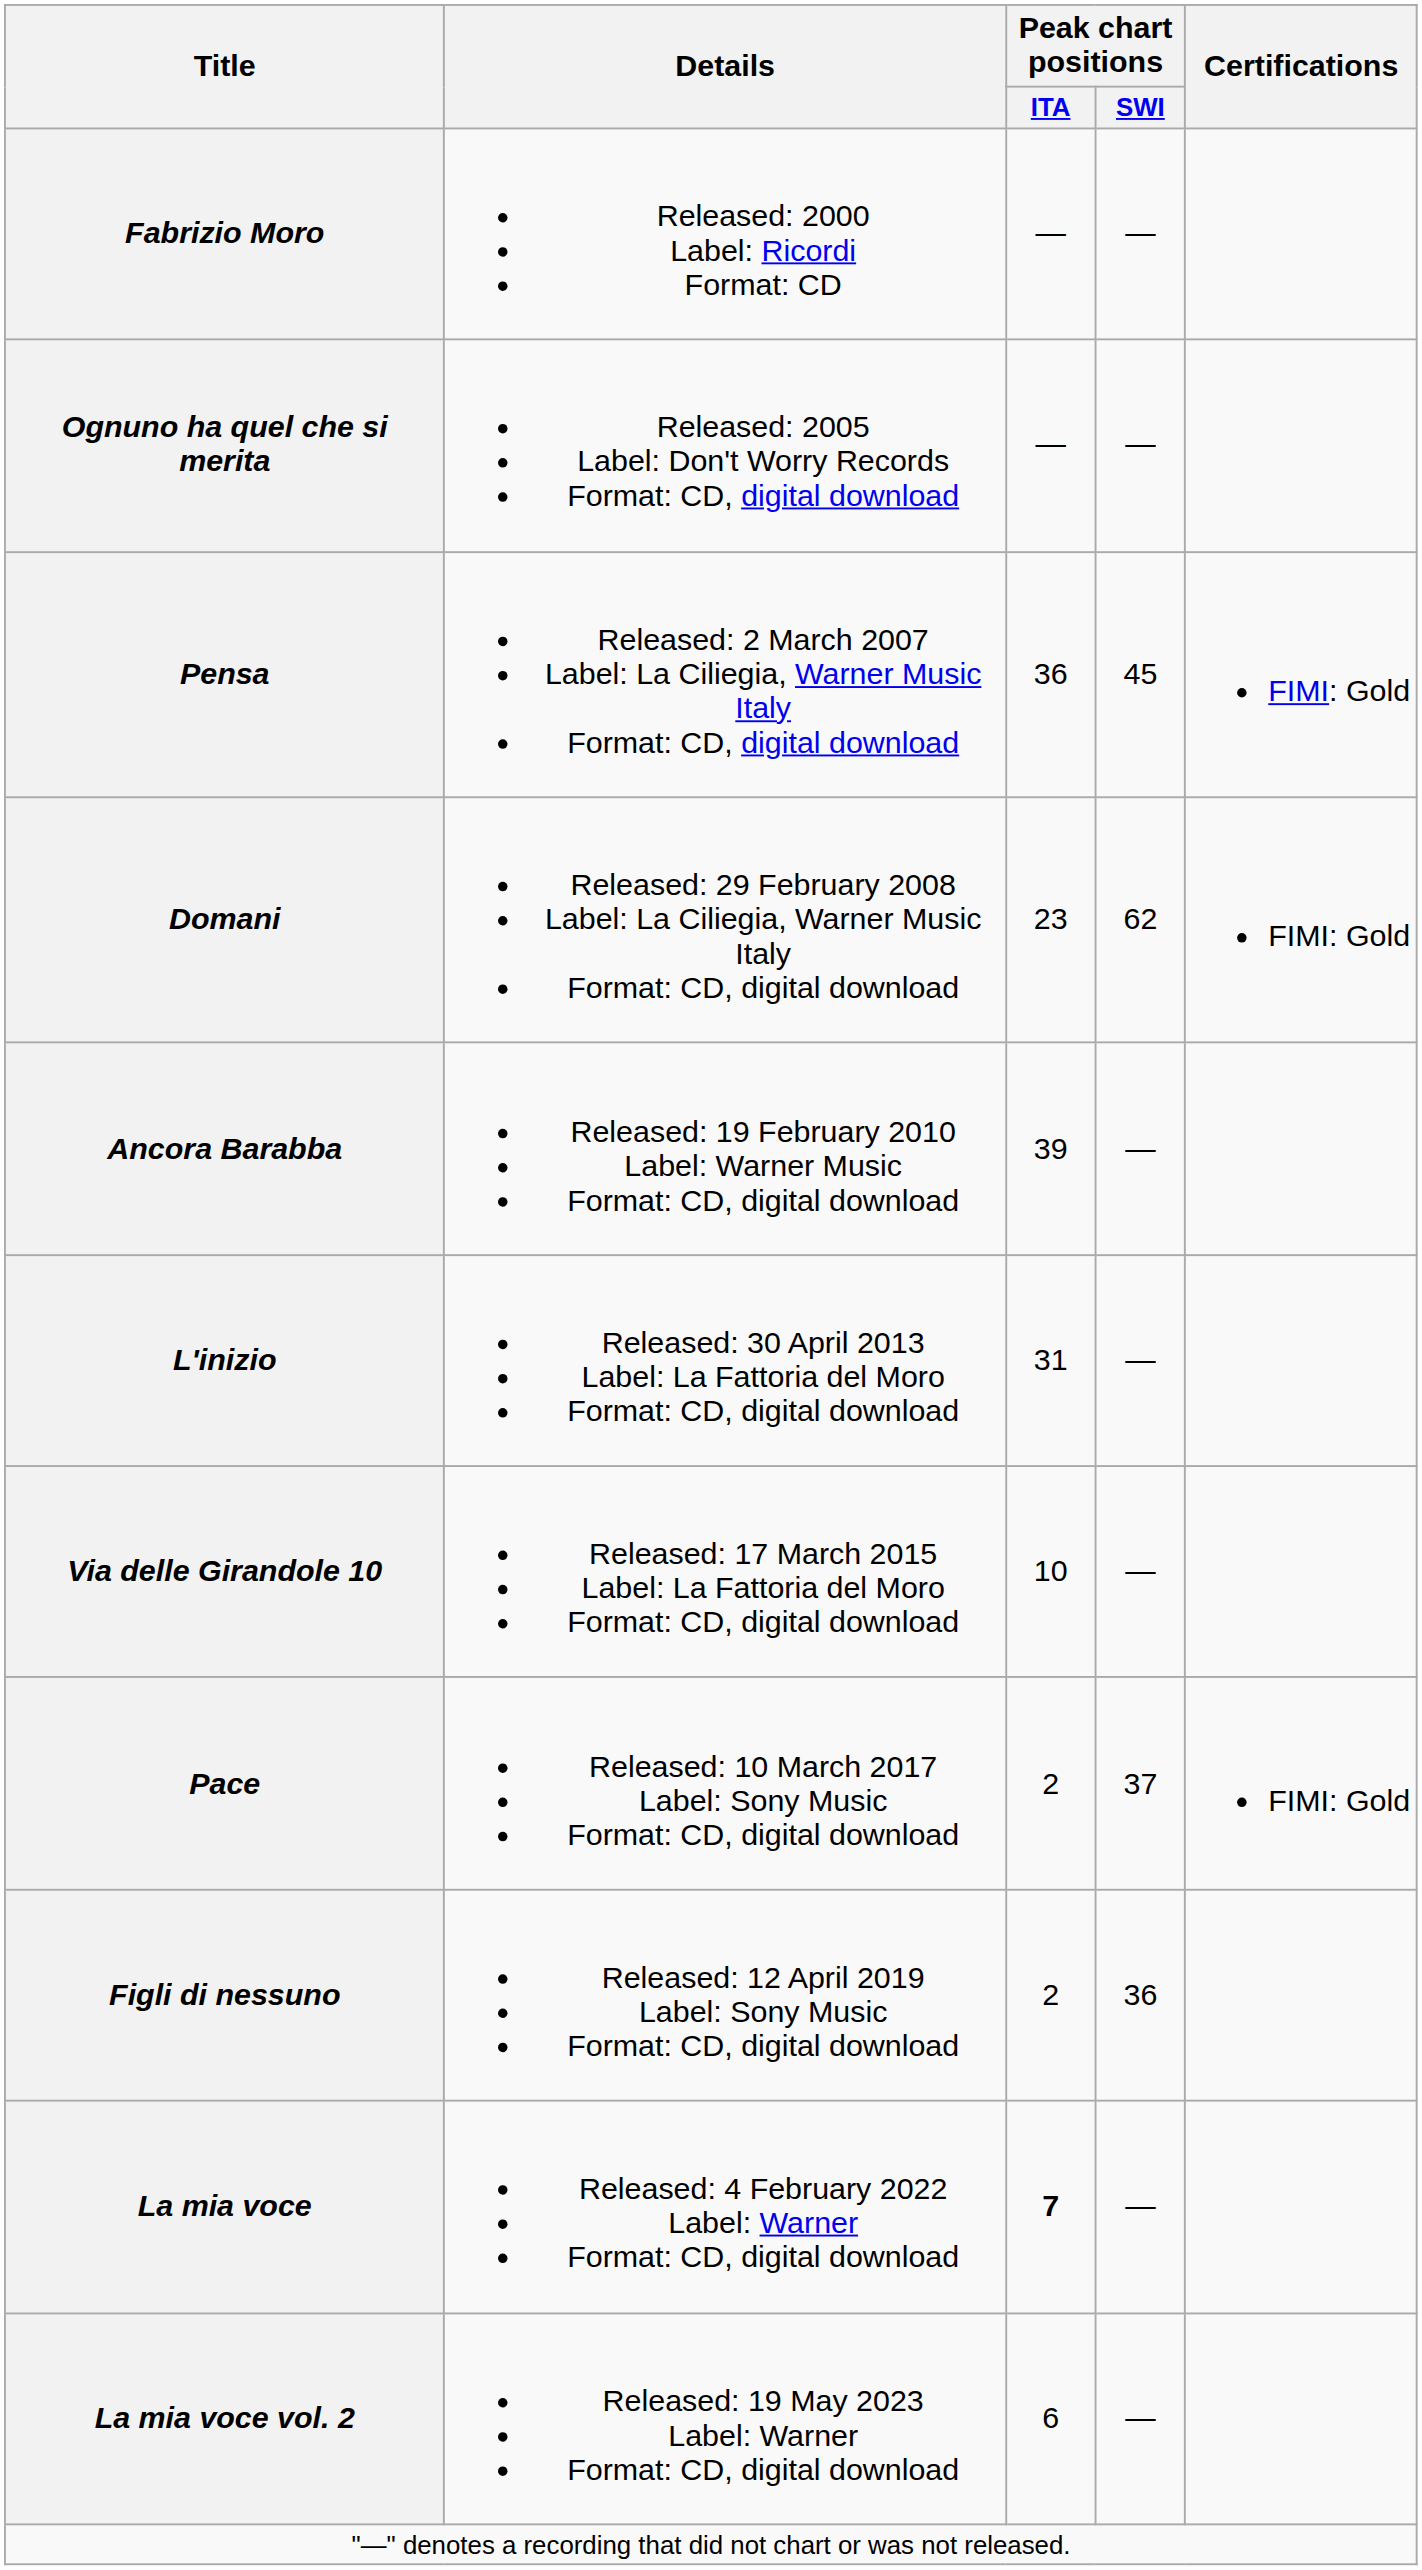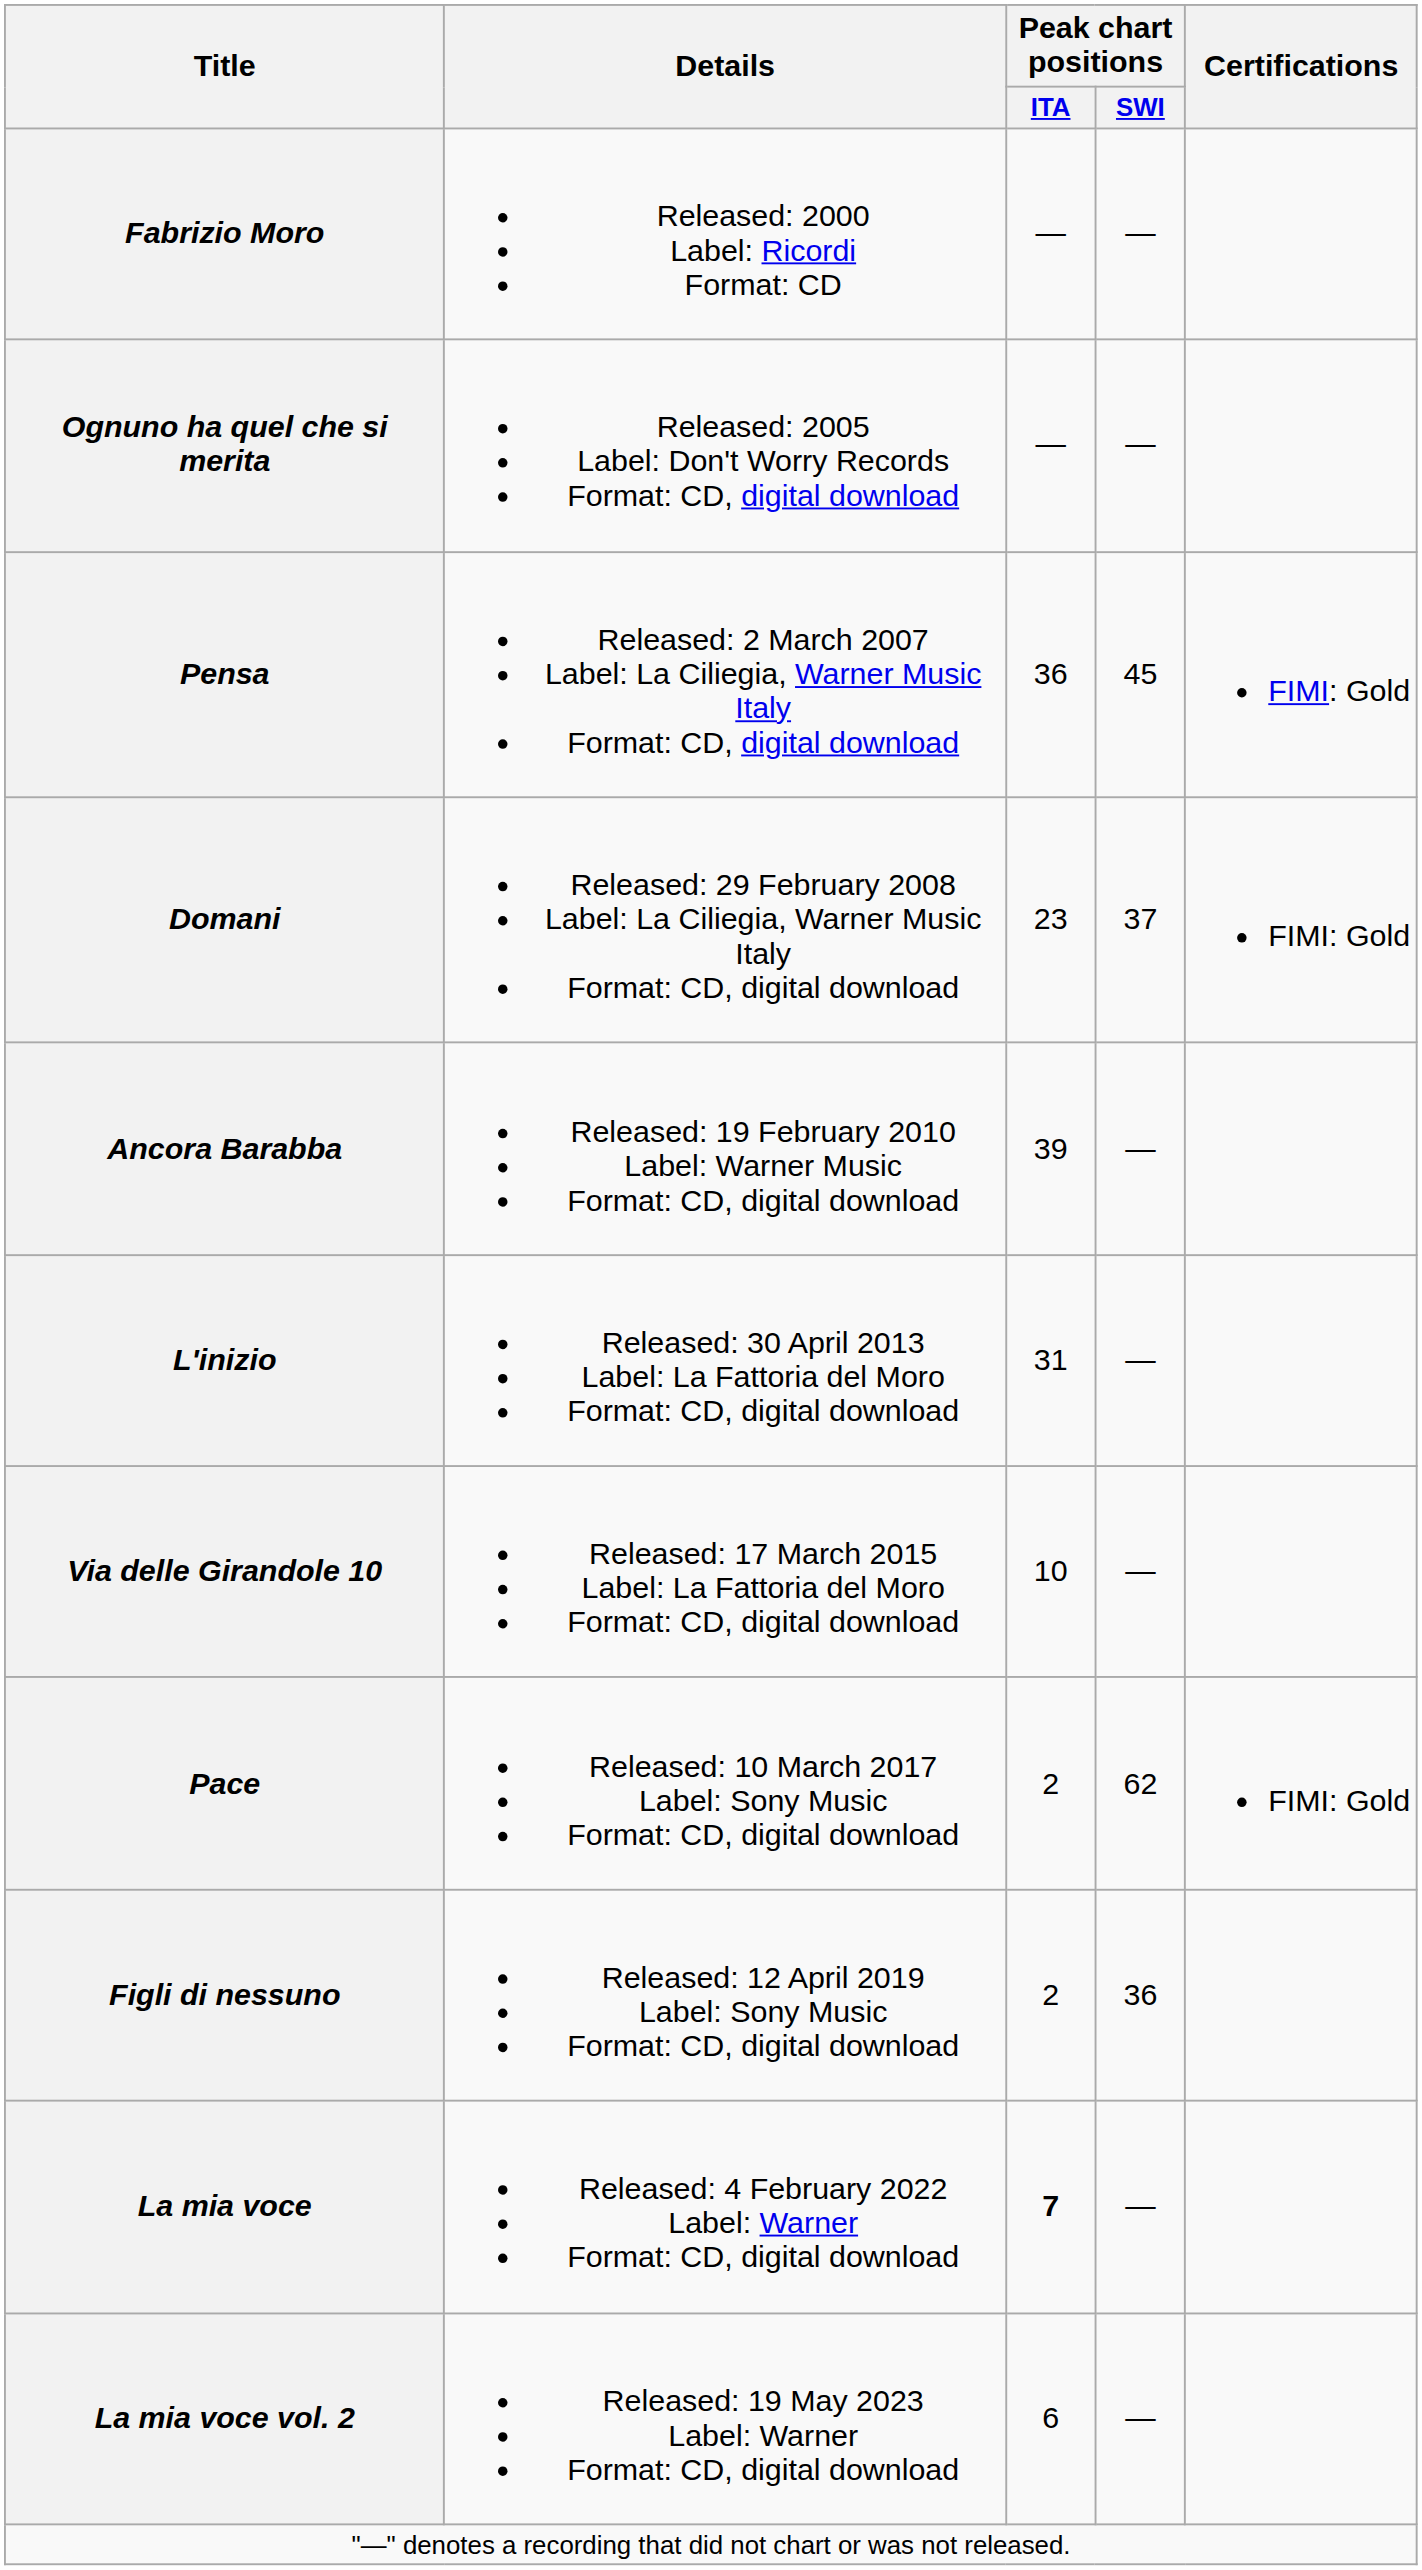 <table class="wikitable plainrowheaders" style="text-align:center;">
 <tr>
 <th scope="col" rowspan="2" style="width:14em;">Title</th>
 <th scope="col" rowspan="2" style="width:18em;">Details</th>
 <th scope="col" colspan="2">Peak chart positions</th>
 <th scope="col" rowspan="2">Certifications</th>
 </tr>
 <tr>
 <th scope="col" style="width:3em;font-size:85%;"><a href='#'>ITA</a><br></th>
 <th scope="col" style="width:3em;font-size:85%;"><a href='#'>SWI</a><br></th>
 </tr>
 <tr>
 <th scope="row"><em>Fabrizio Moro</em></th>
 <td><br><ul><li>Released: 2000</li><li>Label: <a href='#'>Ricordi</a></li><li>Format: CD</li></ul></td>
 <td>—</td>
 <td>—</td>
 <td></td>
 </tr>
 <tr>
 <th scope="row"><em>Ognuno ha quel che si merita</em></th>
 <td><br><ul><li>Released: 2005</li><li>Label: Don't Worry Records</li><li>Format: CD, <a href='#'>digital download</a></li></ul></td>
 <td>—</td>
 <td>—</td>
 <td></td>
 </tr>
 <tr>
 <th scope="row"><em>Pensa</em></th>
 <td><br><ul><li>Released: 2 March 2007</li><li>Label: La Ciliegia, <a href='#'>Warner Music Italy</a></li><li>Format: CD, <a href='#'>digital download</a></li></ul></td>
 <td>36</td>
 <td>45</td>
 <td><br><ul><li><a href='#'>FIMI</a>: Gold</li></ul></td>
 </tr>
 <tr>
 <th scope="row"><em>Domani</em></th>
 <td><br><ul><li>Released: 29 February 2008</li><li>Label: La Ciliegia, Warner Music Italy</li><li>Format: CD, digital download</li></ul></td>
 <td>23</td>
-<td>62</td>
+<td>37</td>
 <td><br><ul><li>FIMI: Gold</li></ul></td>
 </tr>
 <tr>
 <th scope="row"><em>Ancora Barabba</em></th>
 <td><br><ul><li>Released: 19 February 2010</li><li>Label: Warner Music</li><li>Format: CD, digital download</li></ul></td>
 <td>39</td>
 <td>—</td>
 <td></td>
 </tr>
 <tr>
 <th scope="row"><em>L'inizio</em></th>
 <td><br><ul><li>Released: 30 April 2013</li><li>Label: La Fattoria del Moro</li><li>Format: CD, digital download</li></ul></td>
 <td>31</td>
 <td>—</td>
 <td></td>
 </tr>
 <tr>
 <th scope="row"><em>Via delle Girandole 10</em></th>
 <td><br><ul><li>Released: 17 March 2015</li><li>Label: La Fattoria del Moro</li><li>Format: CD, digital download</li></ul></td>
 <td>10</td>
 <td>—</td>
 <td></td>
 </tr>
 <tr>
 <th scope="row"><em>Pace</em></th>
 <td><br><ul><li>Released: 10 March 2017</li><li>Label: Sony Music</li><li>Format: CD, digital download</li></ul></td>
 <td>2</td>
-<td>37</td>
+<td>62</td>
 <td><br><ul><li>FIMI: Gold</li></ul></td>
 </tr>
 <tr>
 <th scope="row"><em>Figli di nessuno</em></th>
 <td><br><ul><li>Released: 12 April 2019</li><li>Label: Sony Music</li><li>Format: CD, digital download</li></ul></td>
 <td>2</td>
 <td>36</td>
 <td></td>
 </tr>
 <tr>
 <th scope="row"><em>La mia voce</em></th>
 <td><br><ul><li>Released: 4 February 2022</li><li>Label: <a href='#'>Warner</a></li><li>Format: CD, digital download</li></ul></td>
 <td><strong>7<br></strong></td>
 <td>—</td>
 <td></td>
 </tr>
 <tr>
 <th scope="row"><em>La mia voce vol. 2</em></th>
 <td><br><ul><li>Released: 19 May 2023</li><li>Label: Warner</li><li>Format: CD, digital download</li></ul></td>
 <td>6<br></td>
 <td>—</td>
 <td></td>
 </tr>
 <tr>
 <td colspan="20" style="font-size:85%">"—" denotes a recording that did not chart or was not released.</td>
 </tr>
 </table>
